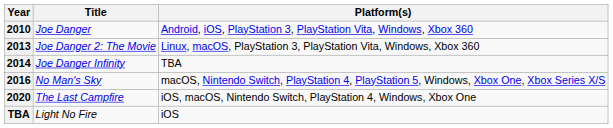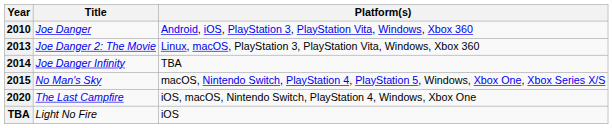 <table class="wikitable sortable plainrowheaders">
 <tr>
 <th scope="col">Year</th>
 <th scope="col">Title</th>
 <th scope="col">Platform(s)</th>
 </tr>
 <tr>
 <th scope="row">2010</th>
 <td><em><a href='#'>Joe Danger</a></em></td>
 <td><a href='#'>Android</a>, <a href='#'>iOS</a>, <a href='#'>PlayStation 3</a>, <a href='#'>PlayStation Vita</a>, <a href='#'>Windows</a>, <a href='#'>Xbox 360</a></td>
 </tr>
 <tr>
 <th scope="row">2013</th>
 <td><em><a href='#'>Joe Danger 2: The Movie</a></em></td>
 <td><a href='#'>Linux</a>, <a href='#'>macOS</a>, PlayStation 3, PlayStation Vita, Windows, Xbox 360</td>
 </tr>
 <tr>
 <th scope="row">2014</th>
 <td><em><a href='#'>Joe Danger Infinity</a></em></td>
 <td>TBA</td>
 </tr>
 <tr>
-<th scope="row">2016</th>
+<th scope="row">2015</th>
 <td><em><a href='#'>No Man's Sky</a></em></td>
 <td>macOS, <a href='#'>Nintendo Switch</a>, <a href='#'>PlayStation 4</a>, <a href='#'>PlayStation 5</a>, Windows, <a href='#'>Xbox One</a>, <a href='#'>Xbox Series X/S</a></td>
 </tr>
 <tr>
 <th scope="row">2020</th>
 <td><em><a href='#'>The Last Campfire</a></em></td>
 <td>iOS, macOS, Nintendo Switch, PlayStation 4, Windows, Xbox One</td>
 </tr>
 <tr>
 <th scope="row">TBA</th>
 <td><em>Light No Fire</em></td>
 <td>iOS</td>
 </tr>
 </table>
